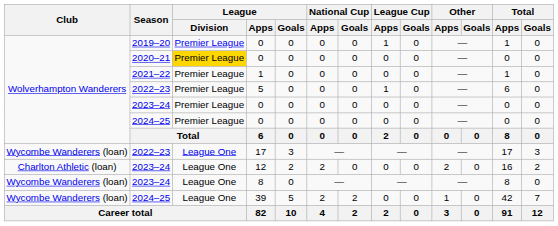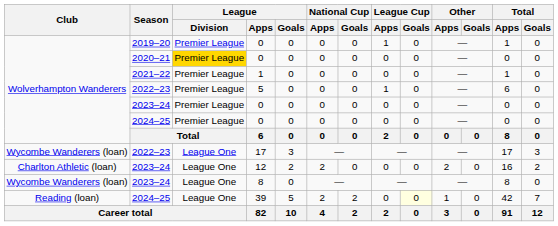 <table class=wikitable style="text-align: center;">
 <tr>
 <th rowspan="2">Club</th>
 <th rowspan="2">Season</th>
 <th colspan="3">League</th>
 <th colspan="2">National Cup</th>
 <th colspan="2">League Cup</th>
 <th colspan="2">Other</th>
 <th colspan="2">Total</th>
 </tr>
 <tr>
 <th>Division</th>
 <th>Apps</th>
 <th>Goals</th>
 <th>Apps</th>
 <th>Goals</th>
 <th>Apps</th>
 <th>Goals</th>
 <th>Apps</th>
 <th>Goals</th>
 <th>Apps</th>
 <th>Goals</th>
 </tr>
 <tr>
 <td rowspan="7"><a href='#'>Wolverhampton Wanderers</a></td>
 <td><a href='#'>2019–20</a></td>
 <td><a href='#'>Premier League</a></td>
 <td>0</td>
 <td>0</td>
 <td>0</td>
 <td>0</td>
 <td>1</td>
 <td>0</td>
 <td colspan="2">—</td>
 <td>1</td>
 <td>0</td>
 </tr>
 <tr>
 <td><a href='#'>2020–21</a></td>
 <td style="background: gold;">Premier League</td>
 <td>0</td>
 <td>0</td>
 <td>0</td>
 <td>0</td>
 <td>0</td>
 <td>0</td>
 <td colspan="2">—</td>
 <td>0</td>
 <td>0</td>
 </tr>
 <tr>
 <td><a href='#'>2021–22</a></td>
 <td>Premier League</td>
 <td>1</td>
 <td>0</td>
 <td>0</td>
 <td>0</td>
 <td>0</td>
 <td>0</td>
 <td colspan="2">—</td>
 <td>1</td>
 <td>0</td>
 </tr>
 <tr>
 <td><a href='#'>2022–23</a></td>
 <td>Premier League</td>
 <td>5</td>
 <td>0</td>
 <td>0</td>
 <td>0</td>
 <td>1</td>
 <td>0</td>
 <td colspan="2">—</td>
 <td>6</td>
 <td>0</td>
 </tr>
 <tr>
 <td><a href='#'>2023–24</a></td>
 <td>Premier League</td>
 <td>0</td>
 <td>0</td>
 <td>0</td>
 <td>0</td>
 <td>0</td>
 <td>0</td>
 <td colspan="2">—</td>
 <td>0</td>
 <td>0</td>
 </tr>
 <tr>
 <td><a href='#'>2024–25</a></td>
 <td>Premier League</td>
 <td>0</td>
 <td>0</td>
 <td>0</td>
 <td>0</td>
 <td>0</td>
 <td>0</td>
 <td colspan="2">—</td>
 <td>0</td>
 <td>0</td>
 </tr>
 <tr>
 <th colspan="2">Total</th>
 <th>6</th>
 <th>0</th>
 <th>0</th>
 <th>0</th>
 <th>2</th>
 <th>0</th>
 <th>0</th>
 <th>0</th>
 <th>8</th>
 <th>0</th>
 </tr>
 <tr>
 <td rowspan="1"><a href='#'>Wycombe Wanderers</a> (loan)</td>
 <td><a href='#'>2022–23</a></td>
 <td><a href='#'>League One</a></td>
 <td>17</td>
 <td>3</td>
 <td colspan="2">—</td>
 <td colspan="2">—</td>
 <td colspan="2">—</td>
 <td>17</td>
 <td>3</td>
 </tr>
 <tr>
 <td rowspan="1"><a href='#'>Charlton Athletic</a> (loan)</td>
 <td><a href='#'>2023–24</a></td>
 <td>League One</td>
 <td>12</td>
 <td>2</td>
 <td>2</td>
 <td>0</td>
 <td>0</td>
 <td>0</td>
 <td>2</td>
 <td>0</td>
 <td>16</td>
 <td>2</td>
 </tr>
 <tr>
 <td rowspan="1"><a href='#'>Wycombe Wanderers</a> (loan)</td>
 <td><a href='#'>2023–24</a></td>
 <td>League One</td>
 <td>8</td>
 <td>0</td>
 <td colspan="2">—</td>
 <td colspan="2">—</td>
 <td colspan="2">—</td>
 <td>8</td>
 <td>0</td>
 </tr>
 <tr>
-<td rowspan="1"><a href='#'>Wycombe Wanderers</a> (loan)</td>
+<td rowspan="1"><a href='#'>Reading</a> (loan)</td>
 <td><a href='#'>2024–25</a></td>
 <td>League One</td>
 <td>39</td>
 <td>5</td>
 <td>2</td>
 <td>2</td>
 <td>0</td>
-<td>0</td>
+<td style="background: lightyellow;">0</td>
 <td>1</td>
 <td>0</td>
 <td>42</td>
 <td>7</td>
 </tr>
 <tr>
 <th colspan="3">Career total</th>
 <th>82</th>
 <th>10</th>
 <th>4</th>
 <th>2</th>
 <th>2</th>
 <th>0</th>
 <th>3</th>
 <th>0</th>
 <th>91</th>
 <th>12</th>
 </tr>
 </table>
